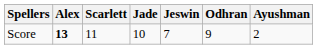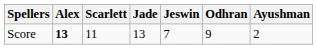 <table class="wikitable">
 <tr>
 <th>Spellers</th>
 <th>Alex</th>
 <th>Scarlett</th>
 <th>Jade</th>
 <th>Jeswin</th>
 <th>Odhran</th>
 <th>Ayushman</th>
 </tr>
 <tr>
 <td>Score</td>
 <td><strong>13</strong></td>
 <td>11</td>
-<td>10</td>
+<td>13</td>
 <td>7</td>
 <td>9</td>
 <td>2</td>
 </tr>
 </table>
